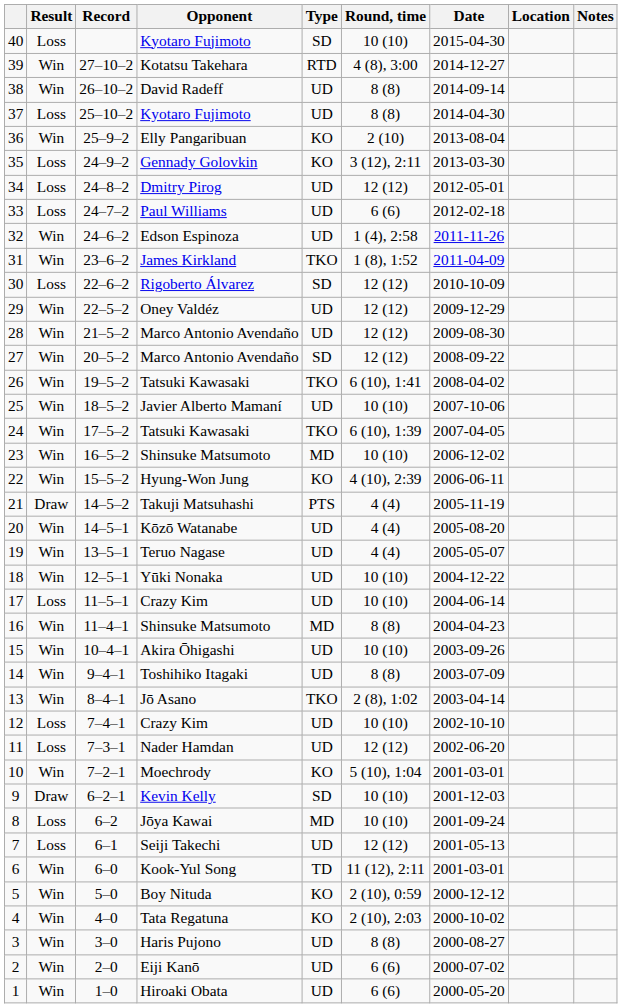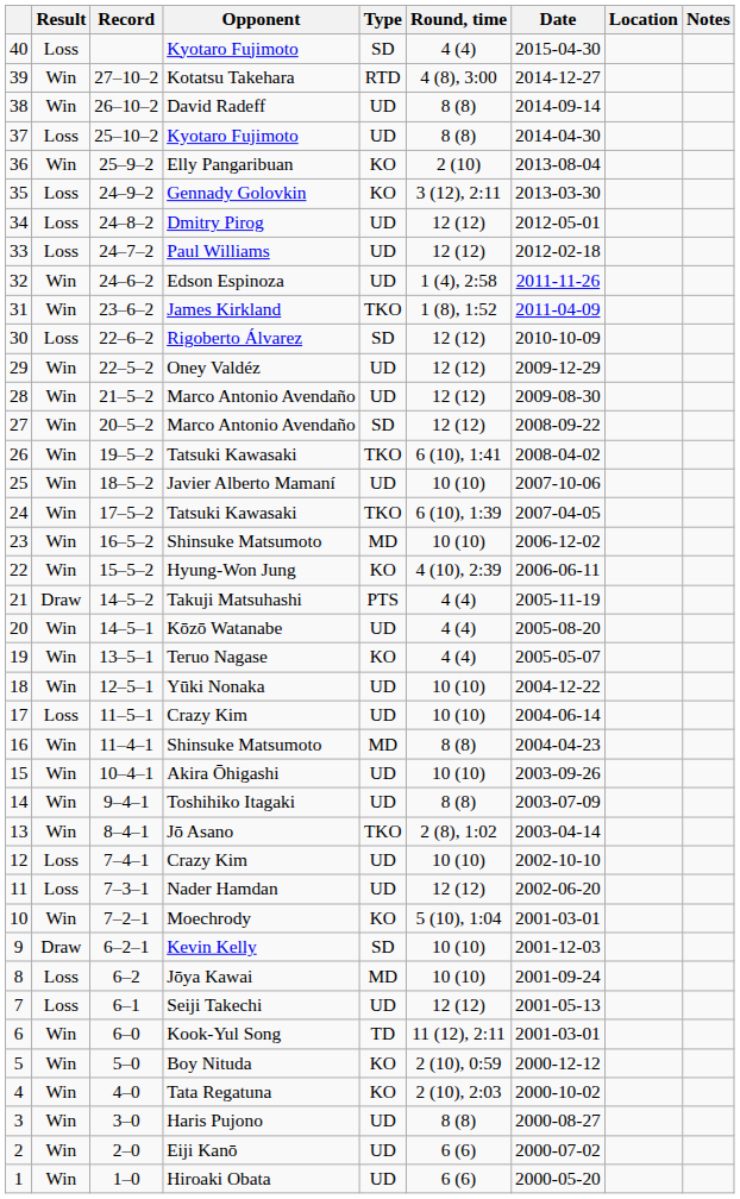 <table class=wikitable style=text-align:center>
 <tr>
 <th></th>
 <th>Result</th>
 <th>Record</th>
 <th>Opponent</th>
 <th>Type</th>
 <th>Round, time</th>
 <th>Date</th>
 <th>Location</th>
 <th>Notes</th>
 </tr>
 <tr>
 <td>40</td>
 <td>Loss</td>
 <td></td>
 <td align=left><a href='#'>Kyotaro Fujimoto</a></td>
 <td>SD</td>
-<td>10 (10)</td>
+<td>4 (4)</td>
 <td>2015-04-30</td>
 <td align=left></td>
 <td align=left></td>
 </tr>
 <tr>
 <td>39</td>
 <td>Win</td>
 <td>27–10–2</td>
 <td align=left>Kotatsu Takehara</td>
 <td>RTD</td>
 <td>4 (8), 3:00</td>
 <td>2014-12-27</td>
 <td align=left></td>
 <td align=left></td>
 </tr>
 <tr>
 <td>38</td>
 <td>Win</td>
 <td>26–10–2</td>
 <td align=left>David Radeff</td>
 <td>UD</td>
 <td>8 (8)</td>
 <td>2014-09-14</td>
 <td align=left></td>
 <td align=left></td>
 </tr>
 <tr>
 <td>37</td>
 <td>Loss</td>
 <td>25–10–2</td>
 <td align=left><a href='#'>Kyotaro Fujimoto</a></td>
 <td>UD</td>
 <td>8 (8)</td>
 <td>2014-04-30</td>
 <td align=left></td>
 <td align=left></td>
 </tr>
 <tr>
 <td>36</td>
 <td>Win</td>
 <td>25–9–2</td>
 <td align=left>Elly Pangaribuan</td>
 <td>KO</td>
 <td>2 (10)</td>
 <td>2013-08-04</td>
 <td align=left></td>
 <td align=left></td>
 </tr>
 <tr>
 <td>35</td>
 <td>Loss</td>
 <td>24–9–2</td>
 <td align=left><a href='#'>Gennady Golovkin</a></td>
 <td>KO</td>
 <td>3 (12), 2:11</td>
 <td>2013-03-30</td>
 <td align=left></td>
 <td align=left></td>
 </tr>
 <tr>
 <td>34</td>
 <td>Loss</td>
 <td>24–8–2</td>
 <td align=left><a href='#'>Dmitry Pirog</a></td>
 <td>UD</td>
 <td>12 (12)</td>
 <td>2012-05-01</td>
 <td align=left></td>
 <td align=left></td>
 </tr>
 <tr>
 <td>33</td>
 <td>Loss</td>
 <td>24–7–2</td>
 <td align=left><a href='#'>Paul Williams</a></td>
 <td>UD</td>
-<td>6 (6)</td>
+<td>12 (12)</td>
 <td>2012-02-18</td>
 <td align=left></td>
 <td align=left></td>
 </tr>
 <tr>
 <td>32</td>
 <td>Win</td>
 <td>24–6–2</td>
 <td align=left>Edson Espinoza</td>
 <td>UD</td>
 <td>1 (4), 2:58</td>
 <td><a href='#'>2011-11-26</a></td>
 <td align=left></td>
 <td align=left></td>
 </tr>
 <tr>
 <td>31</td>
 <td>Win</td>
 <td>23–6–2</td>
 <td align=left><a href='#'>James Kirkland</a></td>
 <td>TKO</td>
 <td>1 (8), 1:52</td>
 <td><a href='#'>2011-04-09</a></td>
 <td align=left></td>
 <td align=left></td>
 </tr>
 <tr>
 <td>30</td>
 <td>Loss</td>
 <td>22–6–2</td>
 <td align=left><a href='#'>Rigoberto Álvarez</a></td>
 <td>SD</td>
 <td>12 (12)</td>
 <td>2010-10-09</td>
 <td align=left></td>
 <td align=left></td>
 </tr>
 <tr>
 <td>29</td>
 <td>Win</td>
 <td>22–5–2</td>
 <td align=left>Oney Valdéz</td>
 <td>UD</td>
 <td>12 (12)</td>
 <td>2009-12-29</td>
 <td align=left></td>
 <td align=left></td>
 </tr>
 <tr>
 <td>28</td>
 <td>Win</td>
 <td>21–5–2</td>
 <td align=left>Marco Antonio Avendaño</td>
 <td>UD</td>
 <td>12 (12)</td>
 <td>2009-08-30</td>
 <td align=left></td>
 <td align=left></td>
 </tr>
 <tr>
 <td>27</td>
 <td>Win</td>
 <td>20–5–2</td>
 <td align=left>Marco Antonio Avendaño</td>
 <td>SD</td>
 <td>12 (12)</td>
 <td>2008-09-22</td>
 <td align=left></td>
 <td align=left></td>
 </tr>
 <tr>
 <td>26</td>
 <td>Win</td>
 <td>19–5–2</td>
 <td align=left>Tatsuki Kawasaki</td>
 <td>TKO</td>
 <td>6 (10), 1:41</td>
 <td>2008-04-02</td>
 <td align=left></td>
 <td align=left></td>
 </tr>
 <tr>
 <td>25</td>
 <td>Win</td>
 <td>18–5–2</td>
 <td align=left>Javier Alberto Mamaní</td>
 <td>UD</td>
 <td>10 (10)</td>
 <td>2007-10-06</td>
 <td align=left></td>
 <td align=left></td>
 </tr>
 <tr>
 <td>24</td>
 <td>Win</td>
 <td>17–5–2</td>
 <td align=left>Tatsuki Kawasaki</td>
 <td>TKO</td>
 <td>6 (10), 1:39</td>
 <td>2007-04-05</td>
 <td align=left></td>
 <td align=left></td>
 </tr>
 <tr>
 <td>23</td>
 <td>Win</td>
 <td>16–5–2</td>
 <td align=left>Shinsuke Matsumoto</td>
 <td>MD</td>
 <td>10 (10)</td>
 <td>2006-12-02</td>
 <td align=left></td>
 <td align=left></td>
 </tr>
 <tr>
 <td>22</td>
 <td>Win</td>
 <td>15–5–2</td>
 <td align=left>Hyung-Won Jung</td>
 <td>KO</td>
 <td>4 (10), 2:39</td>
 <td>2006-06-11</td>
 <td align=left></td>
 <td align=left></td>
 </tr>
 <tr>
 <td>21</td>
 <td>Draw</td>
 <td>14–5–2</td>
 <td align=left>Takuji Matsuhashi</td>
 <td>PTS</td>
 <td>4 (4)</td>
 <td>2005-11-19</td>
 <td align=left></td>
 <td align=left></td>
 </tr>
 <tr>
 <td>20</td>
 <td>Win</td>
 <td>14–5–1</td>
 <td align=left>Kōzō Watanabe</td>
 <td>UD</td>
 <td>4 (4)</td>
 <td>2005-08-20</td>
 <td align=left></td>
 <td align=left></td>
 </tr>
 <tr>
 <td>19</td>
 <td>Win</td>
 <td>13–5–1</td>
 <td align=left>Teruo Nagase</td>
-<td>UD</td>
+<td>KO</td>
 <td>4 (4)</td>
 <td>2005-05-07</td>
 <td align=left></td>
 <td align=left></td>
 </tr>
 <tr>
 <td>18</td>
 <td>Win</td>
 <td>12–5–1</td>
 <td align=left>Yūki Nonaka</td>
 <td>UD</td>
 <td>10 (10)</td>
 <td>2004-12-22</td>
 <td align=left></td>
 <td align=left></td>
 </tr>
 <tr>
 <td>17</td>
 <td>Loss</td>
 <td>11–5–1</td>
 <td align=left>Crazy Kim</td>
 <td>UD</td>
 <td>10 (10)</td>
 <td>2004-06-14</td>
 <td align=left></td>
 <td align=left></td>
 </tr>
 <tr>
 <td>16</td>
 <td>Win</td>
 <td>11–4–1</td>
 <td align=left>Shinsuke Matsumoto</td>
 <td>MD</td>
 <td>8 (8)</td>
 <td>2004-04-23</td>
 <td align=left></td>
 <td align=left></td>
 </tr>
 <tr>
 <td>15</td>
 <td>Win</td>
 <td>10–4–1</td>
 <td align=left>Akira Ōhigashi</td>
 <td>UD</td>
 <td>10 (10)</td>
 <td>2003-09-26</td>
 <td align=left></td>
 <td align=left></td>
 </tr>
 <tr>
 <td>14</td>
 <td>Win</td>
 <td>9–4–1</td>
 <td align=left>Toshihiko Itagaki</td>
 <td>UD</td>
 <td>8 (8)</td>
 <td>2003-07-09</td>
 <td align=left></td>
 <td align=left></td>
 </tr>
 <tr>
 <td>13</td>
 <td>Win</td>
 <td>8–4–1</td>
 <td align=left>Jō Asano</td>
 <td>TKO</td>
 <td>2 (8), 1:02</td>
 <td>2003-04-14</td>
 <td align=left></td>
 <td align=left></td>
 </tr>
 <tr>
 <td>12</td>
 <td>Loss</td>
 <td>7–4–1</td>
 <td align=left>Crazy Kim</td>
 <td>UD</td>
 <td>10 (10)</td>
 <td>2002-10-10</td>
 <td align=left></td>
 <td align=left></td>
 </tr>
 <tr>
 <td>11</td>
 <td>Loss</td>
 <td>7–3–1</td>
 <td align=left>Nader Hamdan</td>
 <td>UD</td>
 <td>12 (12)</td>
 <td>2002-06-20</td>
 <td align=left></td>
 <td align=left></td>
 </tr>
 <tr>
 <td>10</td>
 <td>Win</td>
 <td>7–2–1</td>
 <td align=left>Moechrody</td>
 <td>KO</td>
 <td>5 (10), 1:04</td>
 <td>2001-03-01</td>
 <td align=left></td>
 <td align=left></td>
 </tr>
 <tr>
 <td>9</td>
 <td>Draw</td>
 <td>6–2–1</td>
 <td align=left><a href='#'>Kevin Kelly</a></td>
 <td>SD</td>
 <td>10 (10)</td>
 <td>2001-12-03</td>
 <td align=left></td>
 <td align=left></td>
 </tr>
 <tr>
 <td>8</td>
 <td>Loss</td>
 <td>6–2</td>
 <td align=left>Jōya Kawai</td>
 <td>MD</td>
 <td>10 (10)</td>
 <td>2001-09-24</td>
 <td align=left></td>
 <td align=left></td>
 </tr>
 <tr>
 <td>7</td>
 <td>Loss</td>
 <td>6–1</td>
 <td align=left>Seiji Takechi</td>
 <td>UD</td>
 <td>12 (12)</td>
 <td>2001-05-13</td>
 <td align=left></td>
 <td align=left></td>
 </tr>
 <tr>
 <td>6</td>
 <td>Win</td>
 <td>6–0</td>
 <td align=left>Kook-Yul Song</td>
 <td>TD</td>
 <td>11 (12), 2:11</td>
 <td>2001-03-01</td>
 <td align=left></td>
 <td align=left></td>
 </tr>
 <tr>
 <td>5</td>
 <td>Win</td>
 <td>5–0</td>
 <td align=left>Boy Nituda</td>
 <td>KO</td>
 <td>2 (10), 0:59</td>
 <td>2000-12-12</td>
 <td align=left></td>
 <td align=left></td>
 </tr>
 <tr>
 <td>4</td>
 <td>Win</td>
 <td>4–0</td>
 <td align=left>Tata Regatuna</td>
 <td>KO</td>
 <td>2 (10), 2:03</td>
 <td>2000-10-02</td>
 <td align=left></td>
 <td align=left></td>
 </tr>
 <tr>
 <td>3</td>
 <td>Win</td>
 <td>3–0</td>
 <td align=left>Haris Pujono</td>
 <td>UD</td>
 <td>8 (8)</td>
 <td>2000-08-27</td>
 <td align=left></td>
 <td align=left></td>
 </tr>
 <tr>
 <td>2</td>
 <td>Win</td>
 <td>2–0</td>
 <td align=left>Eiji Kanō</td>
 <td>UD</td>
 <td>6 (6)</td>
 <td>2000-07-02</td>
 <td align=left></td>
 <td align=left></td>
 </tr>
 <tr>
 <td>1</td>
 <td>Win</td>
 <td>1–0</td>
 <td align=left>Hiroaki Obata</td>
 <td>UD</td>
 <td>6 (6)</td>
 <td>2000-05-20</td>
 <td align=left></td>
 <td align=left></td>
 </tr>
 </table>
